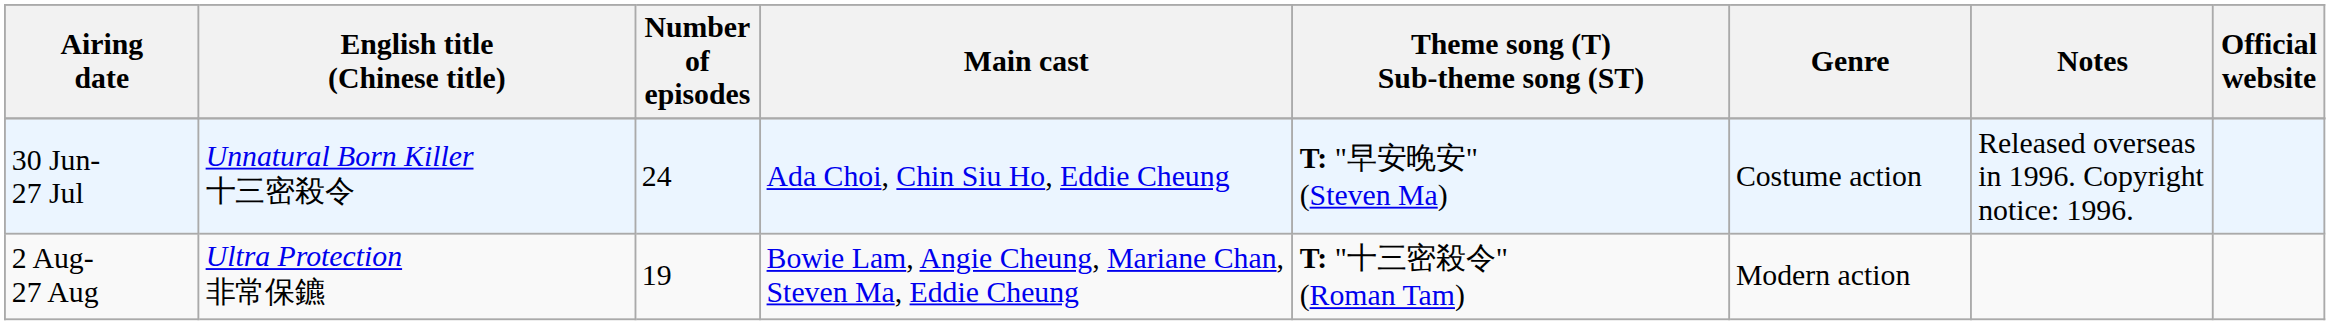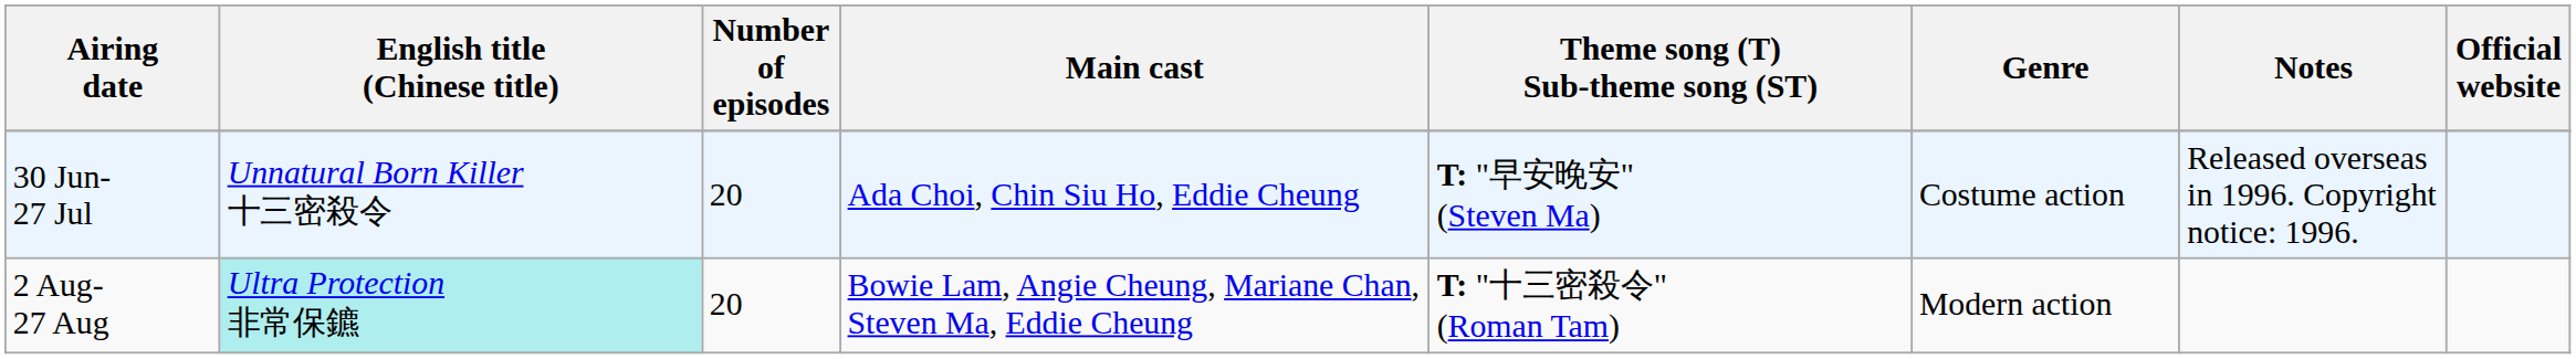 <table class="wikitable">
 <tr>
 <th align=center width=8% bgcolor="silver">Airing<br>date</th>
 <th align=center width=18% bgcolor="silver">English title <br> (Chinese title)</th>
 <th align=center width=5% bgcolor="silver">Number of episodes</th>
 <th align=center width=22% bgcolor="silver">Main cast</th>
 <th align=center width=18% bgcolor="silver">Theme song (T) <br>Sub-theme song (ST)</th>
 <th align=center width=10% bgcolor="silver">Genre</th>
 <th align=center width=10% bgcolor="silver">Notes</th>
 <th align=center width=1% bgcolor="silver">Official website</th>
 </tr>
 <tr>
 </tr>
 <tr ---- bgcolor="#ebf5ff">
 <td>30 Jun- <br> 27 Jul</td>
 <td><em><a href='#'>Unnatural Born Killer</a></em> <br> 十三密殺令</td>
-<td>24</td>
+<td>20</td>
 <td><a href='#'>Ada Choi</a>, <a href='#'>Chin Siu Ho</a>, <a href='#'>Eddie Cheung</a></td>
 <td><strong>T:</strong> "早安晚安" <br> (<a href='#'>Steven Ma</a>)</td>
 <td>Costume action</td>
 <td>Released overseas in 1996. Copyright notice: 1996.</td>
 <td></td>
 </tr>
 <tr>
 <td>2 Aug- <br> 27 Aug</td>
-<td><em><a href='#'>Ultra Protection</a></em> <br> 非常保鑣</td>
-<td>19</td>
+<td style="background: paleturquoise;"><em><a href='#'>Ultra Protection</a></em> <br> 非常保鑣</td>
+<td>20</td>
 <td><a href='#'>Bowie Lam</a>, <a href='#'>Angie Cheung</a>, <a href='#'>Mariane Chan</a>, <a href='#'>Steven Ma</a>, <a href='#'>Eddie Cheung</a></td>
 <td><strong>T:</strong> "十三密殺令" <br> (<a href='#'>Roman Tam</a>)</td>
 <td>Modern action</td>
 <td></td>
 <td> </td>
 </tr>
 </table>
